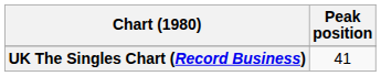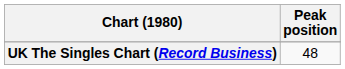 <table class="wikitable plainrowheaders" style="text-align:center">
 <tr>
 <th>Chart (1980)</th>
 <th>Peak<br>position</th>
 </tr>
 <tr>
 </tr>
 <tr>
 <th scope="row">UK The Singles Chart (<em><a href='#'>Record Business</a></em>)</th>
-<td style="text-align:center;">41</td>
+<td style="text-align:center;">48</td>
 </tr>
 </table>
